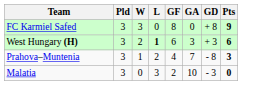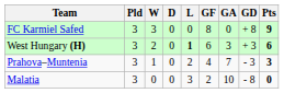 <table class="wikitable" style="text-align:center;">
 <tr>
 <th width=175>Team</th>
 <th width=20 abbr="Played">Pld</th>
 <th width=20 abbr="Won">W</th>
+<th width=20 abbr="Drawn">D</th>
 <th width=20 abbr="Lost">L</th>
 <th width=20 abbr="Goals for">GF</th>
 <th width=20 abbr="Goals against">GA</th>
 <th width=20 abbr="Goal difference">GD</th>
 <th width=20 abbr="Points">Pts</th>
 </tr>
 <tr bgcolor="#ccffcc">
 <td align=left> <a href='#'>FC Karmiel Safed</a></td>
 <td>3</td>
 <td>3</td>
 <td>0</td>
+<td>0</td>
 <td>8</td>
 <td>0</td>
 <td>+ 8</td>
 <td><strong>9</strong></td>
 </tr>
 <tr bgcolor="#ccffcc">
 <td align=left> West Hungary <strong>(H)</strong></td>
 <td>3</td>
 <td>2</td>
+<td>0</td>
 <td><strong>1</strong></td>
 <td>6</td>
 <td>3</td>
 <td>+ 3</td>
 <td><strong>6</strong></td>
 </tr>
 <tr>
 <td align=left> <a href='#'>Prahova</a>–<a href='#'>Muntenia</a></td>
 <td>3</td>
 <td>1</td>
+<td>0</td>
 <td>2</td>
 <td>4</td>
 <td>7</td>
-<td>- 8</td>
+<td>- 3</td>
 <td><strong>3</strong></td>
 </tr>
 <tr>
 <td align=left> <a href='#'>Malatia</a></td>
 <td>3</td>
 <td>0</td>
+<td>0</td>
 <td>3</td>
 <td>2</td>
 <td>10</td>
-<td>- 3</td>
+<td>- 8</td>
 <td><strong>0</strong></td>
 </tr>
 </table>
